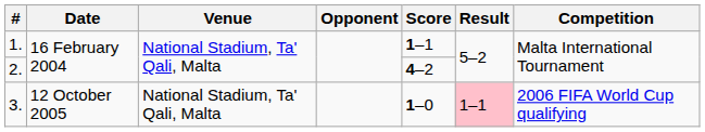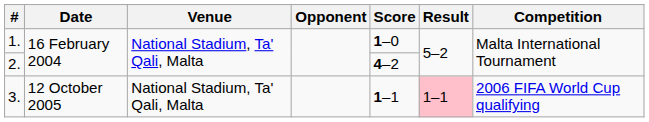 <table class="wikitable" style="font-size:90%">
 <tr>
 <th>#</th>
 <th>Date</th>
 <th>Venue</th>
 <th>Opponent</th>
 <th>Score</th>
 <th>Result</th>
 <th>Competition</th>
 </tr>
 <tr>
 <td>1.</td>
 <td rowspan=2>16 February 2004</td>
 <td rowspan=2><a href='#'>National Stadium</a>, <a href='#'>Ta' Qali</a>, Malta</td>
 <td rowspan=2></td>
-<td><strong>1</strong>–1</td>
+<td><strong>1</strong>–0</td>
 <td rowspan=2>5–2</td>
 <td rowspan=2>Malta International Tournament</td>
 </tr>
 <tr>
 <td>2.</td>
 <td><strong>4</strong>–2</td>
 </tr>
 <tr>
 <td>3.</td>
 <td>12 October 2005</td>
 <td>National Stadium, Ta' Qali, Malta</td>
 <td></td>
-<td><strong>1</strong>–0</td>
+<td><strong>1</strong>–1</td>
 <td style="background: pink;">1–1</td>
 <td><a href='#'>2006 FIFA World Cup qualifying</a></td>
 </tr>
 </table>
